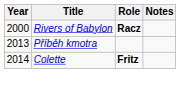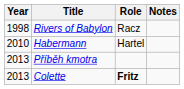 <table class="wikitable sortable">
 <tr>
 <th>Year</th>
 <th>Title</th>
 <th>Role</th>
 <th class="unsortable">Notes</th>
 </tr>
 <tr>
-<td>2000</td>
+<td>1998</td>
 <td><em><a href='#'>Rivers of Babylon</a></em></td>
-<td><strong>Racz</strong></td>
+<td>Racz</td>
+<td></td>
+</tr>
+<tr>
+<td>2010</td>
+<td><em><a href='#'>Habermann</a></em></td>
+<td>Hartel</td>
 <td></td>
 </tr>
 <tr>
 <td>2013</td>
 <td><em><a href='#'>Příběh kmotra</a></em></td>
 <td></td>
 <td></td>
 </tr>
 <tr>
-<td>2014</td>
+<td>2013</td>
 <td><em><a href='#'>Colette</a></em></td>
 <td><strong>Fritz</strong></td>
 <td></td>
 </tr>
 </table>
